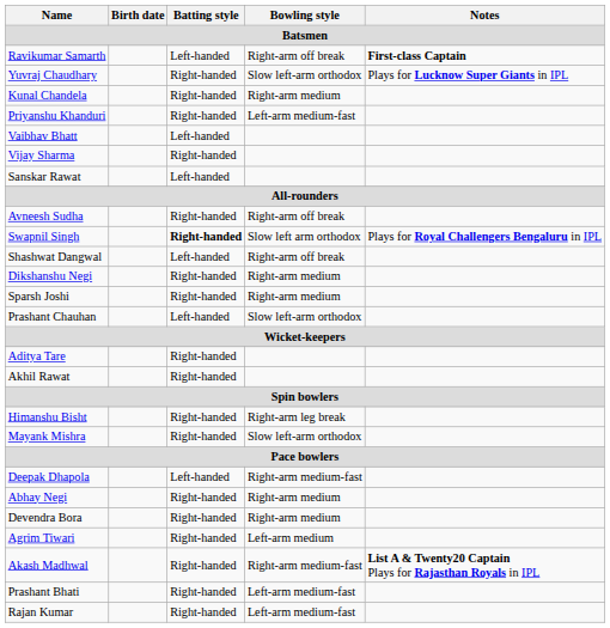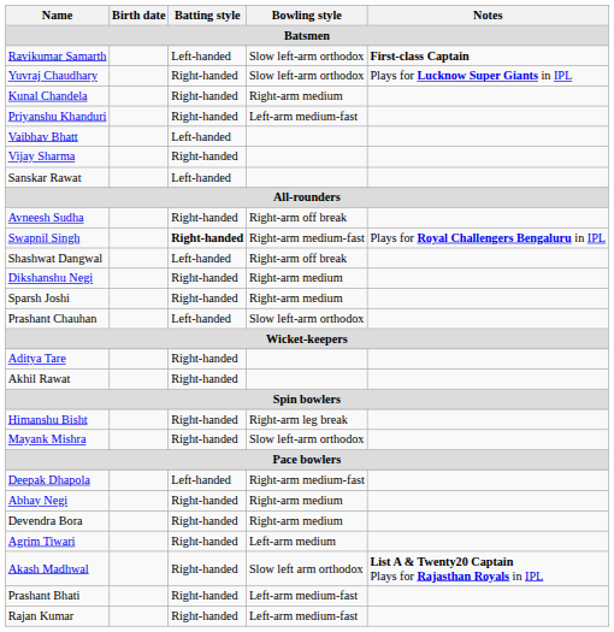 <table class="wikitable" style="font-size:95%;">
 <tr>
 <th align=center>Name</th>
 <th align=center>Birth date</th>
 <th align=center>Batting style</th>
 <th align=center>Bowling style</th>
 <th align=center>Notes</th>
 </tr>
 <tr>
 <th style="background: #DCDCDC" colspan="5" align="center">Batsmen</th>
 </tr>
 <tr>
 <td><a href='#'>Ravikumar Samarth</a></td>
 <td></td>
 <td>Left-handed</td>
-<td>Right-arm off break</td>
+<td>Slow left-arm orthodox</td>
 <td><strong>First-class Captain</strong></td>
 </tr>
 <tr>
 <td><a href='#'>Yuvraj Chaudhary</a></td>
 <td></td>
 <td>Right-handed</td>
 <td>Slow left-arm orthodox</td>
 <td>Plays for <strong><a href='#'>Lucknow Super Giants</a></strong> in <a href='#'>IPL</a></td>
 </tr>
 <tr>
 <td><a href='#'>Kunal Chandela</a></td>
 <td></td>
 <td>Right-handed</td>
 <td>Right-arm medium</td>
 <td></td>
 </tr>
 <tr>
 <td><a href='#'>Priyanshu Khanduri</a></td>
 <td></td>
 <td>Right-handed</td>
 <td>Left-arm medium-fast</td>
 <td></td>
 </tr>
 <tr>
 <td><a href='#'>Vaibhav Bhatt</a></td>
 <td></td>
 <td>Left-handed</td>
 <td></td>
 <td></td>
 </tr>
 <tr>
 <td><a href='#'>Vijay Sharma</a></td>
 <td></td>
 <td>Right-handed</td>
 <td></td>
 <td></td>
 </tr>
 <tr>
 <td>Sanskar Rawat</td>
 <td></td>
 <td>Left-handed</td>
 <td></td>
 <td></td>
 </tr>
 <tr>
 <th style="background: #DCDCDC" colspan="5" align="center">All-rounders</th>
 </tr>
 <tr>
 <td><a href='#'>Avneesh Sudha</a></td>
 <td></td>
 <td>Right-handed</td>
 <td>Right-arm off break</td>
 <td></td>
 </tr>
 <tr>
 <td><a href='#'>Swapnil Singh</a></td>
 <td></td>
 <td><strong>Right-handed</strong></td>
-<td>Slow left arm orthodox</td>
+<td>Right-arm medium-fast</td>
 <td>Plays for <strong><a href='#'>Royal Challengers Bengaluru</a></strong> in <a href='#'>IPL</a></td>
 </tr>
 <tr>
 <td>Shashwat Dangwal</td>
 <td></td>
 <td>Left-handed</td>
 <td>Right-arm off break</td>
 <td></td>
 </tr>
 <tr>
 <td><a href='#'>Dikshanshu Negi</a></td>
 <td></td>
 <td>Right-handed</td>
 <td>Right-arm medium</td>
 <td></td>
 </tr>
 <tr>
 <td>Sparsh Joshi</td>
 <td></td>
 <td>Right-handed</td>
 <td>Right-arm medium</td>
 <td></td>
 </tr>
 <tr>
 <td>Prashant Chauhan</td>
 <td></td>
 <td>Left-handed</td>
 <td>Slow left-arm orthodox</td>
 <td></td>
 </tr>
 <tr>
 <th style="background: #DCDCDC" colspan="5" align="center">Wicket-keepers</th>
 </tr>
 <tr>
 <td><a href='#'>Aditya Tare</a></td>
 <td></td>
 <td>Right-handed</td>
 <td></td>
 <td></td>
 </tr>
 <tr>
 <td>Akhil Rawat</td>
 <td></td>
 <td>Right-handed</td>
 <td></td>
 <td></td>
 </tr>
 <tr>
 <th style="background: #DCDCDC" colspan="5" align="center">Spin bowlers</th>
 </tr>
 <tr>
 <td><a href='#'>Himanshu Bisht</a></td>
 <td></td>
 <td>Right-handed</td>
 <td>Right-arm leg break</td>
 <td></td>
 </tr>
 <tr>
 <td><a href='#'>Mayank Mishra</a></td>
 <td></td>
 <td>Right-handed</td>
 <td>Slow left-arm orthodox</td>
 <td></td>
 </tr>
 <tr>
 <th style="background: #DCDCDC" colspan="5" align="center">Pace bowlers</th>
 </tr>
 <tr>
 <td><a href='#'>Deepak Dhapola</a></td>
 <td></td>
 <td>Left-handed</td>
 <td>Right-arm medium-fast</td>
 <td></td>
 </tr>
 <tr>
 <td><a href='#'>Abhay Negi</a></td>
 <td></td>
 <td>Right-handed</td>
 <td>Right-arm medium</td>
 <td></td>
 </tr>
 <tr>
 <td>Devendra Bora</td>
 <td></td>
 <td>Right-handed</td>
 <td>Right-arm medium</td>
 <td></td>
 </tr>
 <tr>
 <td><a href='#'>Agrim Tiwari</a></td>
 <td></td>
 <td>Right-handed</td>
 <td>Left-arm medium</td>
 <td></td>
 </tr>
 <tr>
 <td><a href='#'>Akash Madhwal</a></td>
 <td></td>
 <td>Right-handed</td>
-<td>Right-arm medium-fast</td>
+<td>Slow left arm orthodox</td>
 <td><strong>List A & Twenty20 Captain</strong> <br> Plays for <strong><a href='#'>Rajasthan Royals</a></strong> in <a href='#'>IPL</a></td>
 </tr>
 <tr>
 <td>Prashant Bhati</td>
 <td></td>
 <td>Right-handed</td>
 <td>Left-arm medium-fast</td>
 <td></td>
 </tr>
 <tr>
 <td>Rajan Kumar</td>
 <td></td>
 <td>Right-handed</td>
 <td>Left-arm medium-fast</td>
 <td></td>
 </tr>
 </table>
